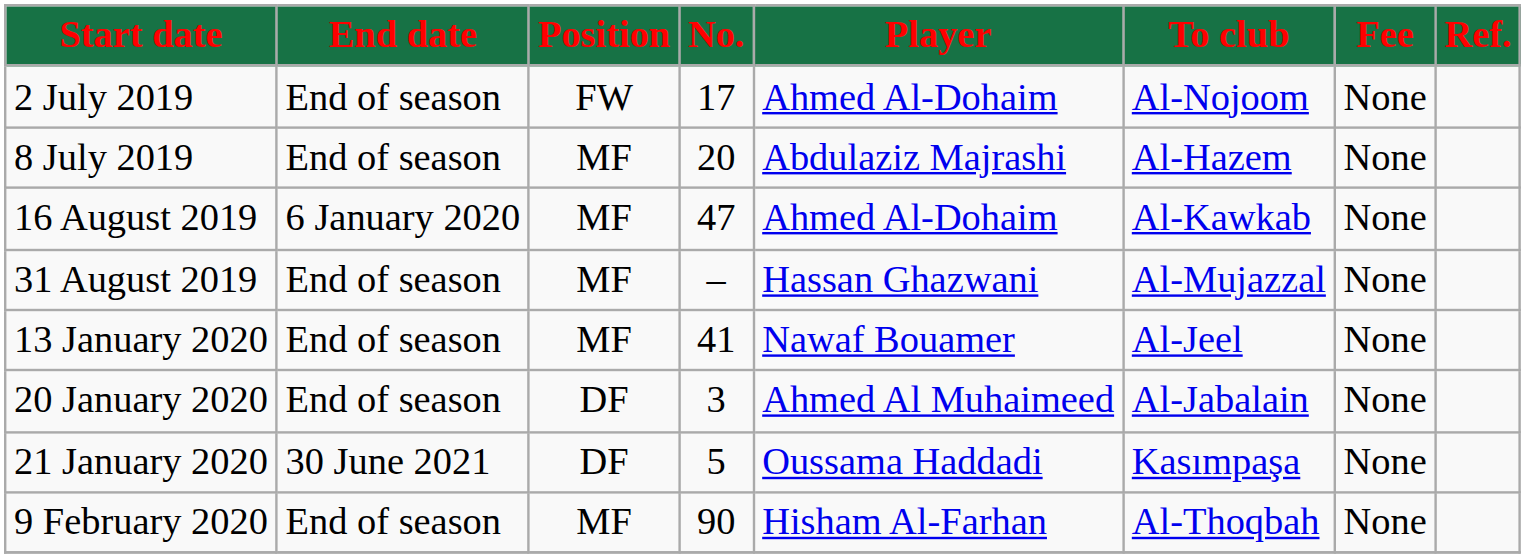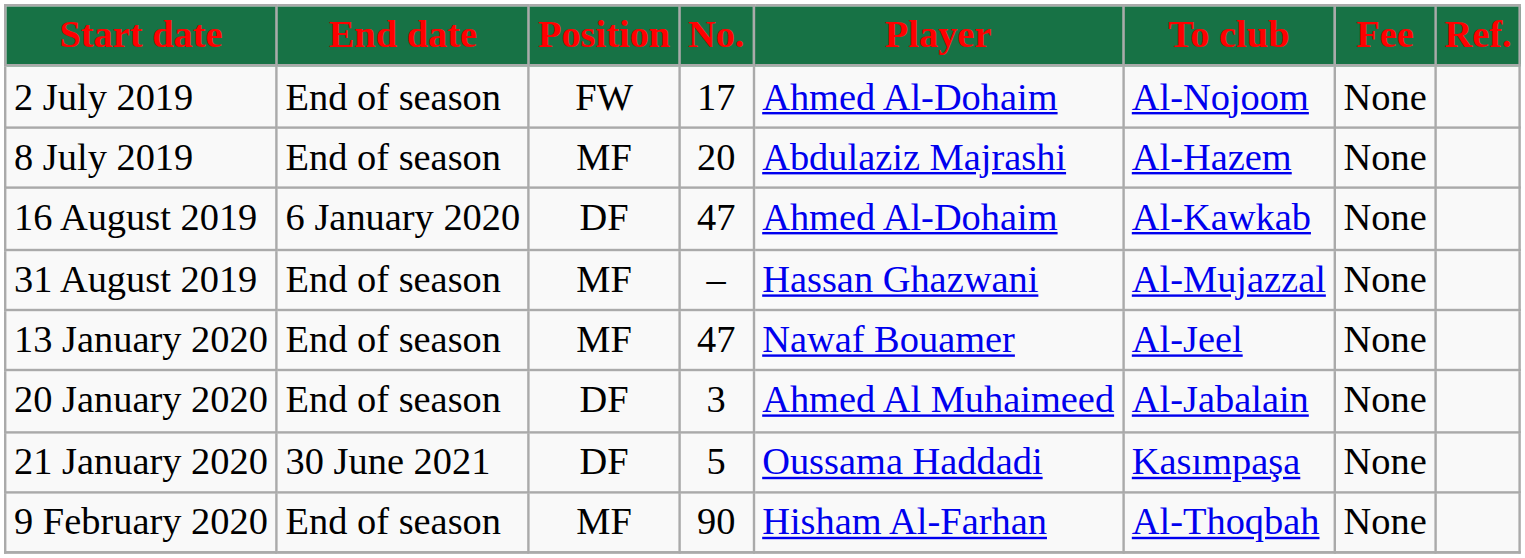 <table class="wikitable sortable">
 <tr>
 <th style="background:#177245; color:red;"><strong>Start date</strong></th>
 <th style="background:#177245; color:red;"><strong>End date</strong></th>
 <th style="background:#177245; color:red;"><strong>Position</strong></th>
 <th style="background:#177245; color:red;"><strong>No.</strong></th>
 <th style="background:#177245; color:red;"><strong>Player</strong></th>
 <th style="background:#177245; color:red;"><strong>To club</strong></th>
 <th style="background:#177245; color:red;"><strong>Fee</strong></th>
 <th style="background:#177245; color:red;"><strong>Ref.</strong></th>
 </tr>
 <tr>
 <td>2 July 2019</td>
 <td>End of season</td>
 <td style="text-align:center;">FW</td>
 <td style="text-align:center;">17</td>
 <td style="text-align:left;"> <a href='#'>Ahmed Al-Dohaim</a></td>
 <td style="text-align:left;"> <a href='#'>Al-Nojoom</a></td>
 <td>None</td>
 <td></td>
 </tr>
 <tr>
 <td>8 July 2019</td>
 <td>End of season</td>
 <td style="text-align:center;">MF</td>
 <td style="text-align:center;">20</td>
 <td style="text-align:left;"> <a href='#'>Abdulaziz Majrashi</a></td>
 <td style="text-align:left;"> <a href='#'>Al-Hazem</a></td>
 <td>None</td>
 <td></td>
 </tr>
 <tr>
 <td>16 August 2019</td>
 <td>6 January 2020</td>
-<td style="text-align:center;">MF</td>
+<td style="text-align:center;">DF</td>
 <td style="text-align:center;">47</td>
 <td style="text-align:left;"> <a href='#'>Ahmed Al-Dohaim</a></td>
 <td style="text-align:left;"> <a href='#'>Al-Kawkab</a></td>
 <td>None</td>
 <td></td>
 </tr>
 <tr>
 <td>31 August 2019</td>
 <td>End of season</td>
 <td style="text-align:center;">MF</td>
 <td style="text-align:center;">–</td>
 <td style="text-align:left;"> <a href='#'>Hassan Ghazwani</a></td>
 <td style="text-align:left;"> <a href='#'>Al-Mujazzal</a></td>
 <td>None</td>
 <td></td>
 </tr>
 <tr>
 <td>13 January 2020</td>
 <td>End of season</td>
 <td style="text-align:center;">MF</td>
-<td style="text-align:center;">41</td>
+<td style="text-align:center;">47</td>
 <td style="text-align:left;"> <a href='#'>Nawaf Bouamer</a></td>
 <td style="text-align:left;"> <a href='#'>Al-Jeel</a></td>
 <td>None</td>
 <td></td>
 </tr>
 <tr>
 <td>20 January 2020</td>
 <td>End of season</td>
 <td style="text-align:center;">DF</td>
 <td style="text-align:center;">3</td>
 <td style="text-align:left;"> <a href='#'>Ahmed Al Muhaimeed</a></td>
 <td style="text-align:left;"> <a href='#'>Al-Jabalain</a></td>
 <td>None</td>
 <td></td>
 </tr>
 <tr>
 <td>21 January 2020</td>
 <td>30 June 2021</td>
 <td style="text-align:center;">DF</td>
 <td style="text-align:center;">5</td>
 <td style="text-align:left;"> <a href='#'>Oussama Haddadi</a></td>
 <td style="text-align:left;"> <a href='#'>Kasımpaşa</a></td>
 <td>None</td>
 <td></td>
 </tr>
 <tr>
 <td>9 February 2020</td>
 <td>End of season</td>
 <td style="text-align:center;">MF</td>
 <td style="text-align:center;">90</td>
 <td style="text-align:left;"> <a href='#'>Hisham Al-Farhan</a></td>
 <td style="text-align:left;"> <a href='#'>Al-Thoqbah</a></td>
 <td>None</td>
 <td></td>
 </tr>
 <tr>
 </tr>
 </table>
